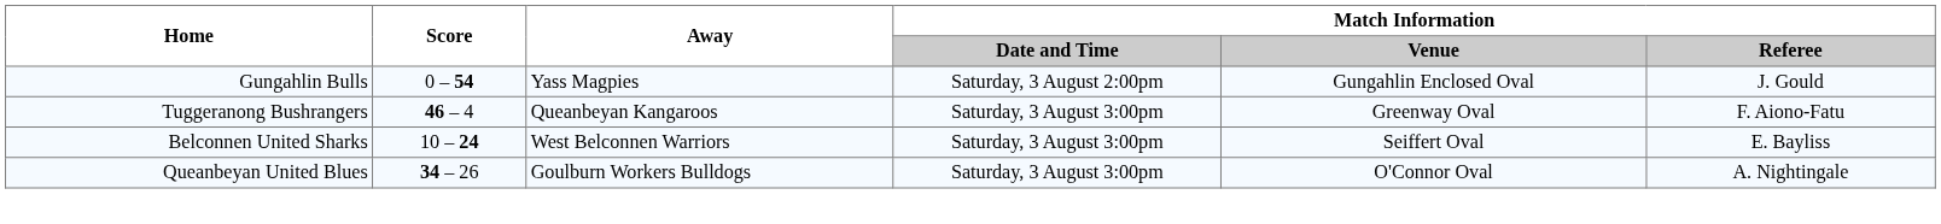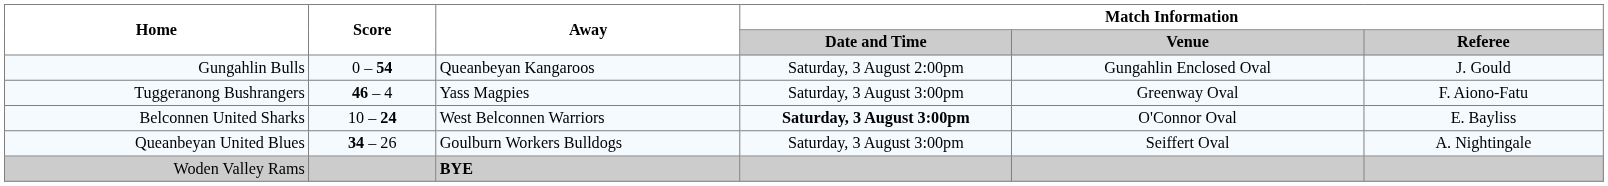 <table border="1" cellpadding="3" cellspacing="0" width="100%" style="border-collapse:collapse;  text-align:center;">
 <tr>
 <th rowspan="2" width="19%">Home</th>
 <th rowspan="2" width="8%">Score</th>
 <th rowspan="2" width="19%">Away</th>
 <th colspan="3">Match Information</th>
 </tr>
 <tr bgcolor="#CCCCCC">
 <th width="17%">Date and Time</th>
 <th width="22%">Venue</th>
 <th width="50%">Referee</th>
 </tr>
 <tr style="text-align:center; background:#f5faff;">
 <td align="right">Gungahlin Bulls </td>
 <td>0 – <strong>54</strong></td>
-<td align="left"> Yass Magpies</td>
+<td align="left"> Queanbeyan Kangaroos</td>
 <td>Saturday, 3 August 2:00pm</td>
 <td>Gungahlin Enclosed Oval</td>
 <td>J. Gould</td>
 </tr>
 <tr style="text-align:center; background:#f5faff;">
 <td align="right">Tuggeranong Bushrangers </td>
 <td><strong>46</strong> – 4</td>
-<td align="left"> Queanbeyan Kangaroos</td>
+<td align="left"> Yass Magpies</td>
 <td>Saturday, 3 August 3:00pm</td>
 <td>Greenway Oval</td>
 <td>F. Aiono-Fatu</td>
 </tr>
 <tr style="text-align:center; background:#f5faff;">
 <td align="right">Belconnen United Sharks </td>
 <td>10 – <strong>24</strong></td>
 <td align="left"> West Belconnen Warriors</td>
-<td>Saturday, 3 August 3:00pm</td>
-<td>Seiffert Oval</td>
+<td><strong>Saturday, 3 August 3:00pm</strong></td>
+<td>O'Connor Oval</td>
 <td>E. Bayliss</td>
 </tr>
 <tr style="text-align:center; background:#f5faff;">
 <td align="right">Queanbeyan United Blues </td>
 <td><strong>34</strong> – 26</td>
 <td align="left"><strong></strong> Goulburn Workers Bulldogs</td>
 <td>Saturday, 3 August 3:00pm</td>
-<td>O'Connor Oval</td>
+<td>Seiffert Oval</td>
 <td>A. Nightingale</td>
 </tr>
+<tr style="text-align:center; background:#CCCCCC;">
+<td align="right">Woden Valley Rams </td>
+<td></td>
+<td align="left"><strong>BYE</strong></td>
+<td></td>
+<td></td>
+<td></td>
+</tr>
 </table>
